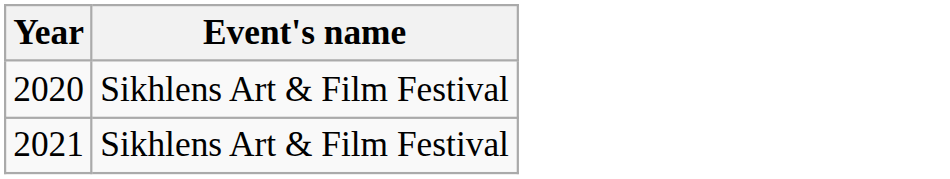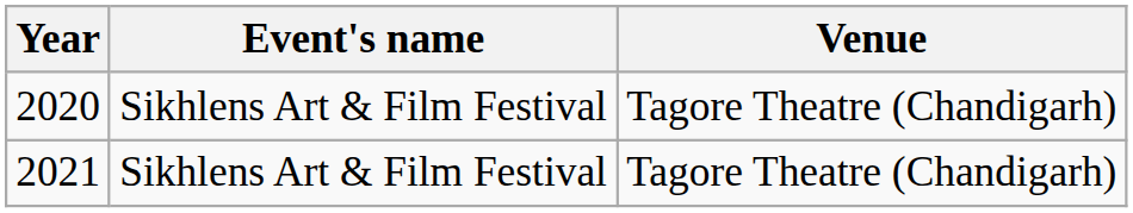 <table class="wikitable">
 <tr>
 <th>Year</th>
 <th>Event's name</th>
+<th>Venue</th>
 </tr>
 <tr>
 <td>2020</td>
 <td>Sikhlens Art & Film Festival</td>
+<td>Tagore Theatre (Chandigarh)</td>
 </tr>
 <tr>
 <td>2021</td>
 <td>Sikhlens Art & Film Festival</td>
+<td>Tagore Theatre (Chandigarh)</td>
 </tr>
 </table>
